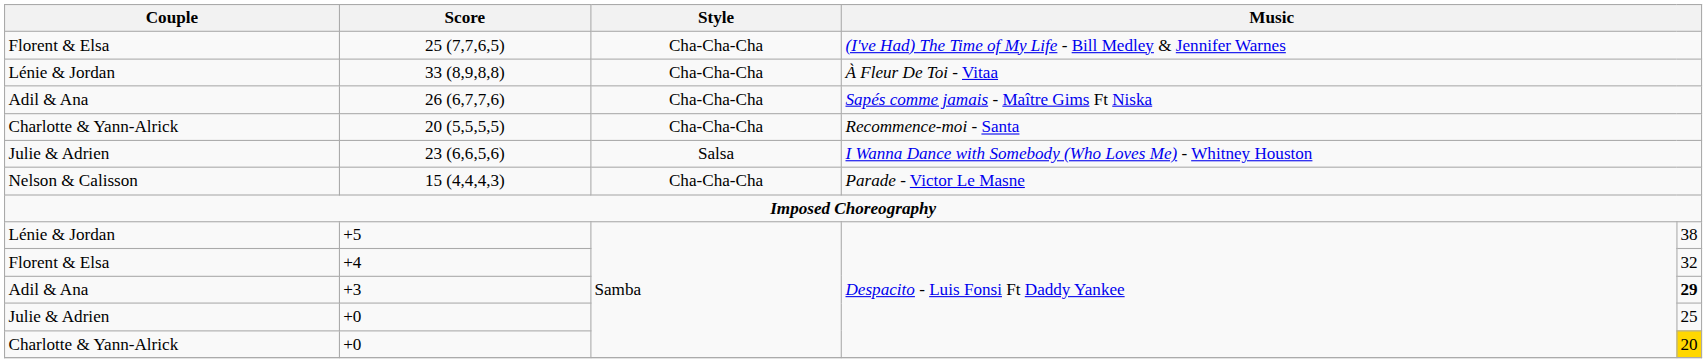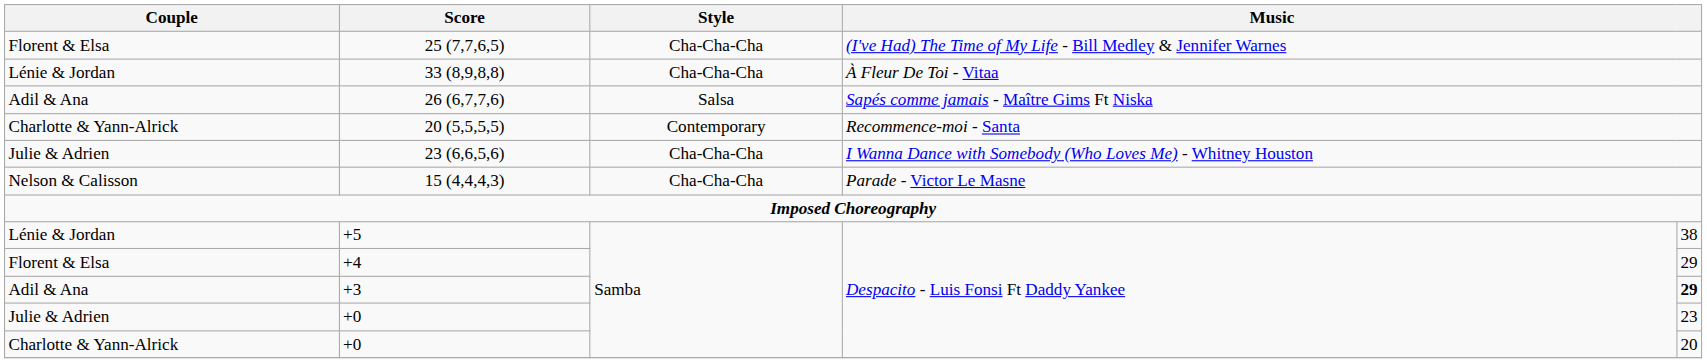 <table class="wikitable" style="width:80%;">
 <tr>
 <th style="width:20%;">Couple</th>
 <th style="width:15%;">Score</th>
 <th style="width:15%;">Style</th>
 <th Colspan="2" style="width:65%;">Music</th>
 </tr>
 <tr>
 <td>Florent & Elsa</td>
 <td style="text-align:center;">25 (7,7,6,5)</td>
 <td style="text-align:center;">Cha-Cha-Cha</td>
 <td colspan="2"><em><a href='#'>(I've Had) The Time of My Life</a></em> - <a href='#'>Bill Medley</a> & <a href='#'>Jennifer Warnes</a></td>
 </tr>
 <tr>
 <td>Lénie & Jordan</td>
 <td style="text-align:center;">33 (8,9,8,8)</td>
 <td style="text-align:center;">Cha-Cha-Cha</td>
 <td colspan="2"><em>À Fleur De Toi</em> - <a href='#'>Vitaa</a></td>
 </tr>
 <tr>
 <td>Adil & Ana</td>
 <td style="text-align:center;">26 (6,7,7,6)</td>
-<td style="text-align:center;">Cha-Cha-Cha</td>
+<td style="text-align:center;">Salsa</td>
 <td colspan="2"><em><a href='#'>Sapés comme jamais</a></em> - <a href='#'>Maître Gims</a> Ft <a href='#'>Niska</a></td>
 </tr>
 <tr>
 <td>Charlotte & Yann-Alrick</td>
 <td style="text-align:center;">20 (5,5,5,5)</td>
-<td style="text-align:center;">Cha-Cha-Cha</td>
+<td style="text-align:center;">Contemporary</td>
 <td colspan="2"><em>Recommence-moi</em> - <a href='#'>Santa</a></td>
 </tr>
 <tr>
 <td>Julie & Adrien</td>
 <td style="text-align:center;">23 (6,6,5,6)</td>
-<td style="text-align:center;">Salsa</td>
+<td style="text-align:center;">Cha-Cha-Cha</td>
 <td colspan="2"><em><a href='#'>I Wanna Dance with Somebody (Who Loves Me)</a></em> - <a href='#'>Whitney Houston</a></td>
 </tr>
 <tr>
 <td>Nelson & Calisson</td>
 <td style="text-align:center;">15 (4,4,4,3)</td>
 <td style="text-align:center;">Cha-Cha-Cha</td>
 <td colspan="2"><em>Parade</em> - <a href='#'>Victor Le Masne</a></td>
 </tr>
 <tr>
 <td colspan=5 style="text-align:center;"><strong><em>Imposed Choreography</em></strong></td>
 </tr>
 <tr style="text-align:left;">
 <td>Lénie & Jordan</td>
 <td>+5</td>
 <td rowspan=5>Samba</td>
 <td rowspan=5><em><a href='#'>Despacito</a></em> - <a href='#'>Luis Fonsi</a> Ft <a href='#'>Daddy Yankee</a></td>
 <td>38</td>
 </tr>
 <tr style="text-align:left;">
 <td>Florent & Elsa</td>
 <td>+4</td>
-<td>32</td>
+<td>29</td>
 </tr>
 <tr style="text-align:left;">
 <td>Adil & Ana</td>
 <td>+3</td>
 <td><strong>29</strong></td>
 </tr>
 <tr style="text-align:left;">
 <td>Julie & Adrien</td>
 <td>+0</td>
-<td>25</td>
+<td>23</td>
 </tr>
 <tr style="text-align:left;">
 <td>Charlotte & Yann-Alrick</td>
 <td>+0</td>
-<td style="background: gold;">20</td>
+<td>20</td>
 </tr>
 <tr>
 </tr>
 </table>
